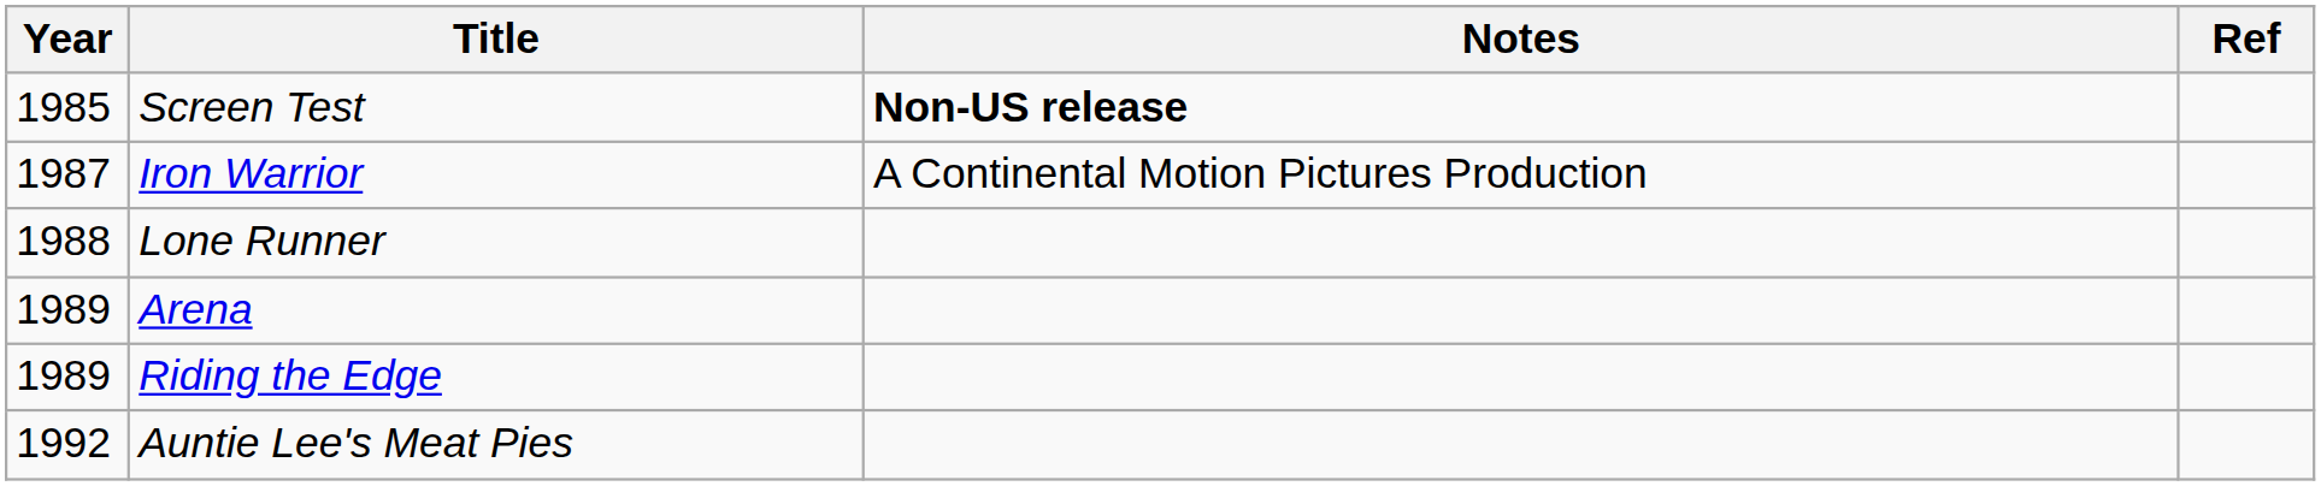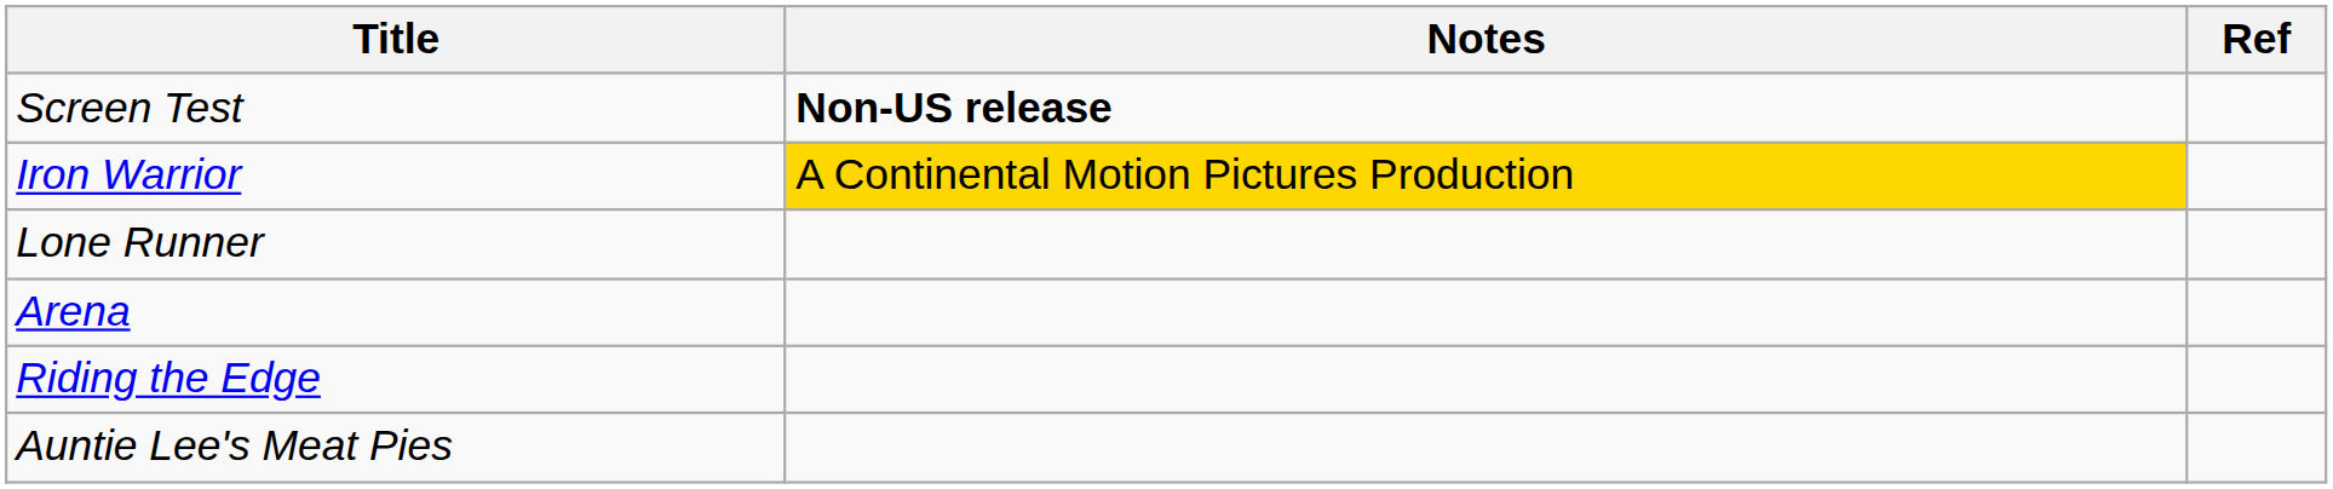 <table class="wikitable sortable">
 <tr>
-<th width="40">Year</th>
 <th width="350">Title</th>
 <th width="640">Notes</th>
 <th width="50" scope="Col" class="unsortable">Ref</th>
 </tr>
 <tr>
-<td>1985</td>
 <td> <em>Screen Test</em></td>
 <td><strong>Non-US release</strong></td>
 <td></td>
 </tr>
 <tr>
-<td>1987</td>
 <td> <em><a href='#'>Iron Warrior</a></em></td>
-<td>A Continental Motion Pictures Production</td>
+<td style="background: gold;">A Continental Motion Pictures Production</td>
 <td></td>
 </tr>
 <tr>
-<td>1988</td>
 <td> <em>Lone Runner</em></td>
 <td></td>
 <td></td>
 </tr>
 <tr>
-<td>1989</td>
 <td> <em><a href='#'>Arena</a></em></td>
 <td></td>
 <td></td>
 </tr>
 <tr>
-<td>1989</td>
 <td> <em><a href='#'>Riding the Edge</a></em></td>
 <td></td>
 <td></td>
 </tr>
 <tr>
-<td>1992</td>
 <td> <em>Auntie Lee's Meat Pies</em></td>
 <td></td>
 <td></td>
 </tr>
 </table>
